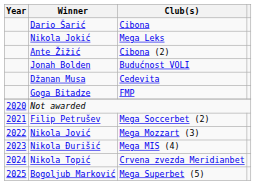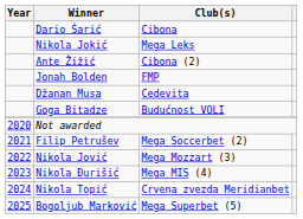 <table class="wikitable">
 <tr>
 <th>Year</th>
 <th>Winner</th>
 <th>Club(s)</th>
 <th></th>
 </tr>
 <tr>
 <td></td>
 <td> <a href='#'>Dario Šarić</a></td>
 <td> <a href='#'>Cibona</a></td>
 <td align="center"></td>
 </tr>
 <tr>
 <td></td>
 <td> <a href='#'>Nikola Jokić</a></td>
 <td> <a href='#'>Mega Leks</a></td>
 <td></td>
 </tr>
 <tr>
 <td></td>
 <td> <a href='#'>Ante Žižić</a></td>
 <td> <a href='#'>Cibona</a> (2)</td>
 <td></td>
 </tr>
 <tr>
 <td></td>
 <td> <a href='#'>Jonah Bolden</a></td>
-<td> <a href='#'>Budućnost VOLI</a></td>
+<td> <a href='#'>FMP</a></td>
 <td></td>
 </tr>
 <tr>
 <td></td>
 <td> <a href='#'>Džanan Musa</a></td>
 <td> <a href='#'>Cedevita</a></td>
 <td align="center"></td>
 </tr>
 <tr>
 <td></td>
 <td> <a href='#'>Goga Bitadze</a></td>
-<td> <a href='#'>FMP</a></td>
+<td> <a href='#'>Budućnost VOLI</a></td>
 <td align="center"></td>
 </tr>
 <tr>
 </tr>
 <tr>
 <td><a href='#'>2020</a></td>
 <td colspan=3><em>Not awarded</em></td>
 </tr>
 <tr>
 <td><a href='#'>2021</a></td>
 <td> <a href='#'>Filip Petrušev</a></td>
 <td> <a href='#'>Mega Soccerbet</a> (2)</td>
 <td align="center"></td>
 </tr>
 <tr>
 <td><a href='#'>2022</a></td>
 <td> <a href='#'>Nikola Jović</a></td>
 <td> <a href='#'>Mega Mozzart</a> (3)</td>
 <td align="center"></td>
 </tr>
 <tr>
 <td><a href='#'>2023</a></td>
 <td> <a href='#'>Nikola Đurišić</a></td>
 <td> <a href='#'>Mega MIS</a> (4)</td>
 <td align="center"></td>
 </tr>
 <tr>
 <td><a href='#'>2024</a></td>
 <td> <a href='#'>Nikola Topić</a></td>
 <td> <a href='#'>Crvena zvezda Meridianbet</a></td>
 <td align="center"></td>
 </tr>
 <tr>
 <td><a href='#'>2025</a></td>
 <td> <a href='#'>Bogoljub Marković</a></td>
 <td> <a href='#'>Mega Superbet</a> (5)</td>
 <td align="center"></td>
 </tr>
 </table>
